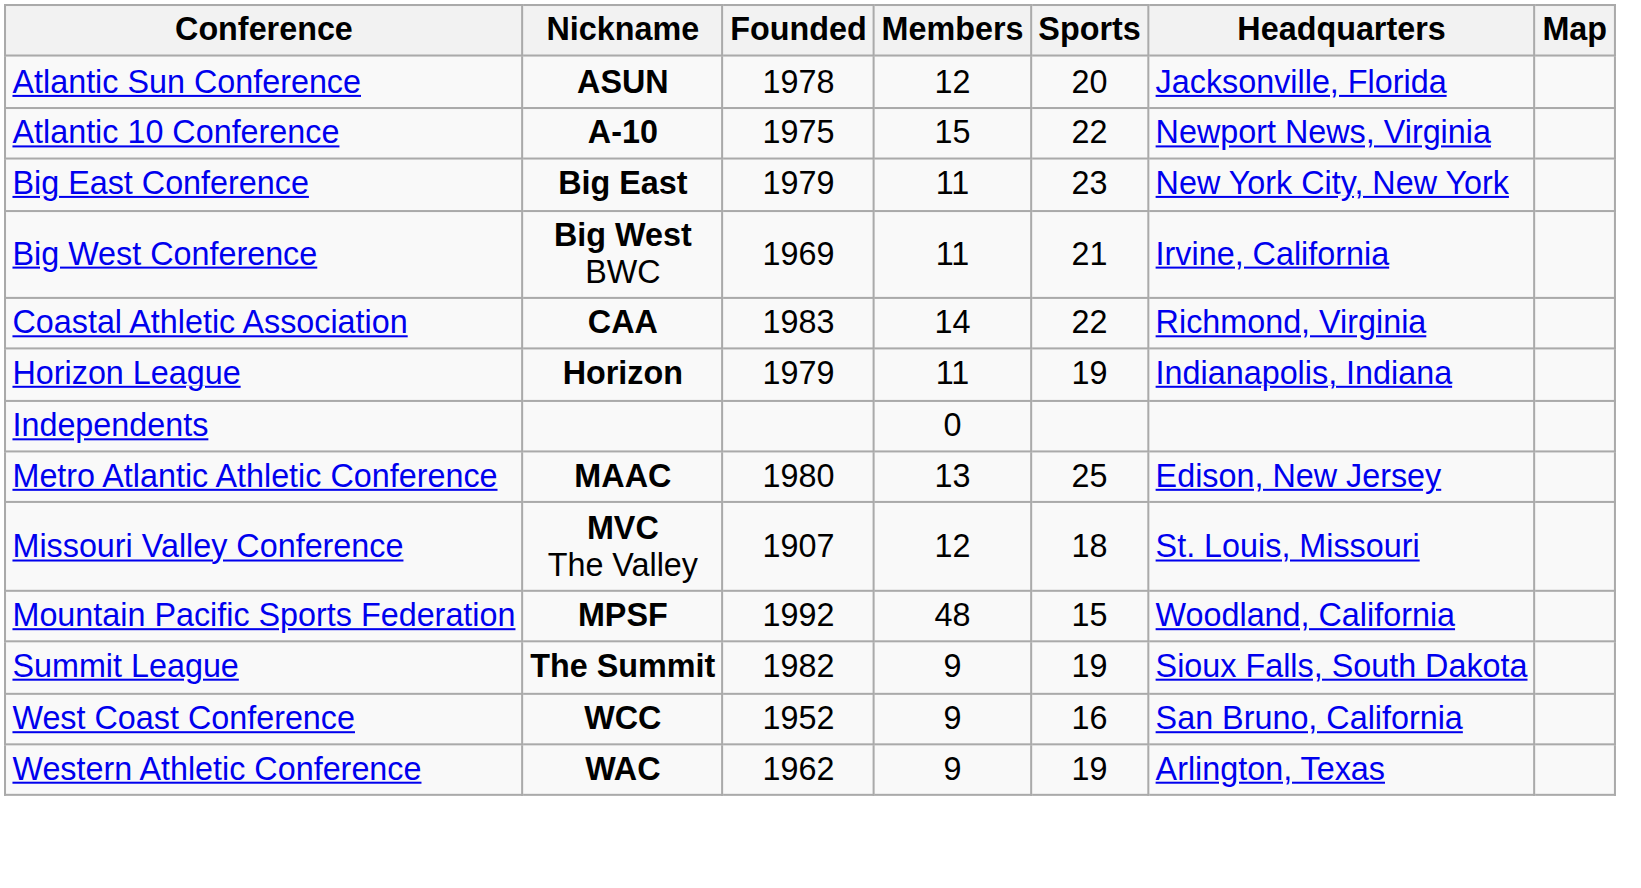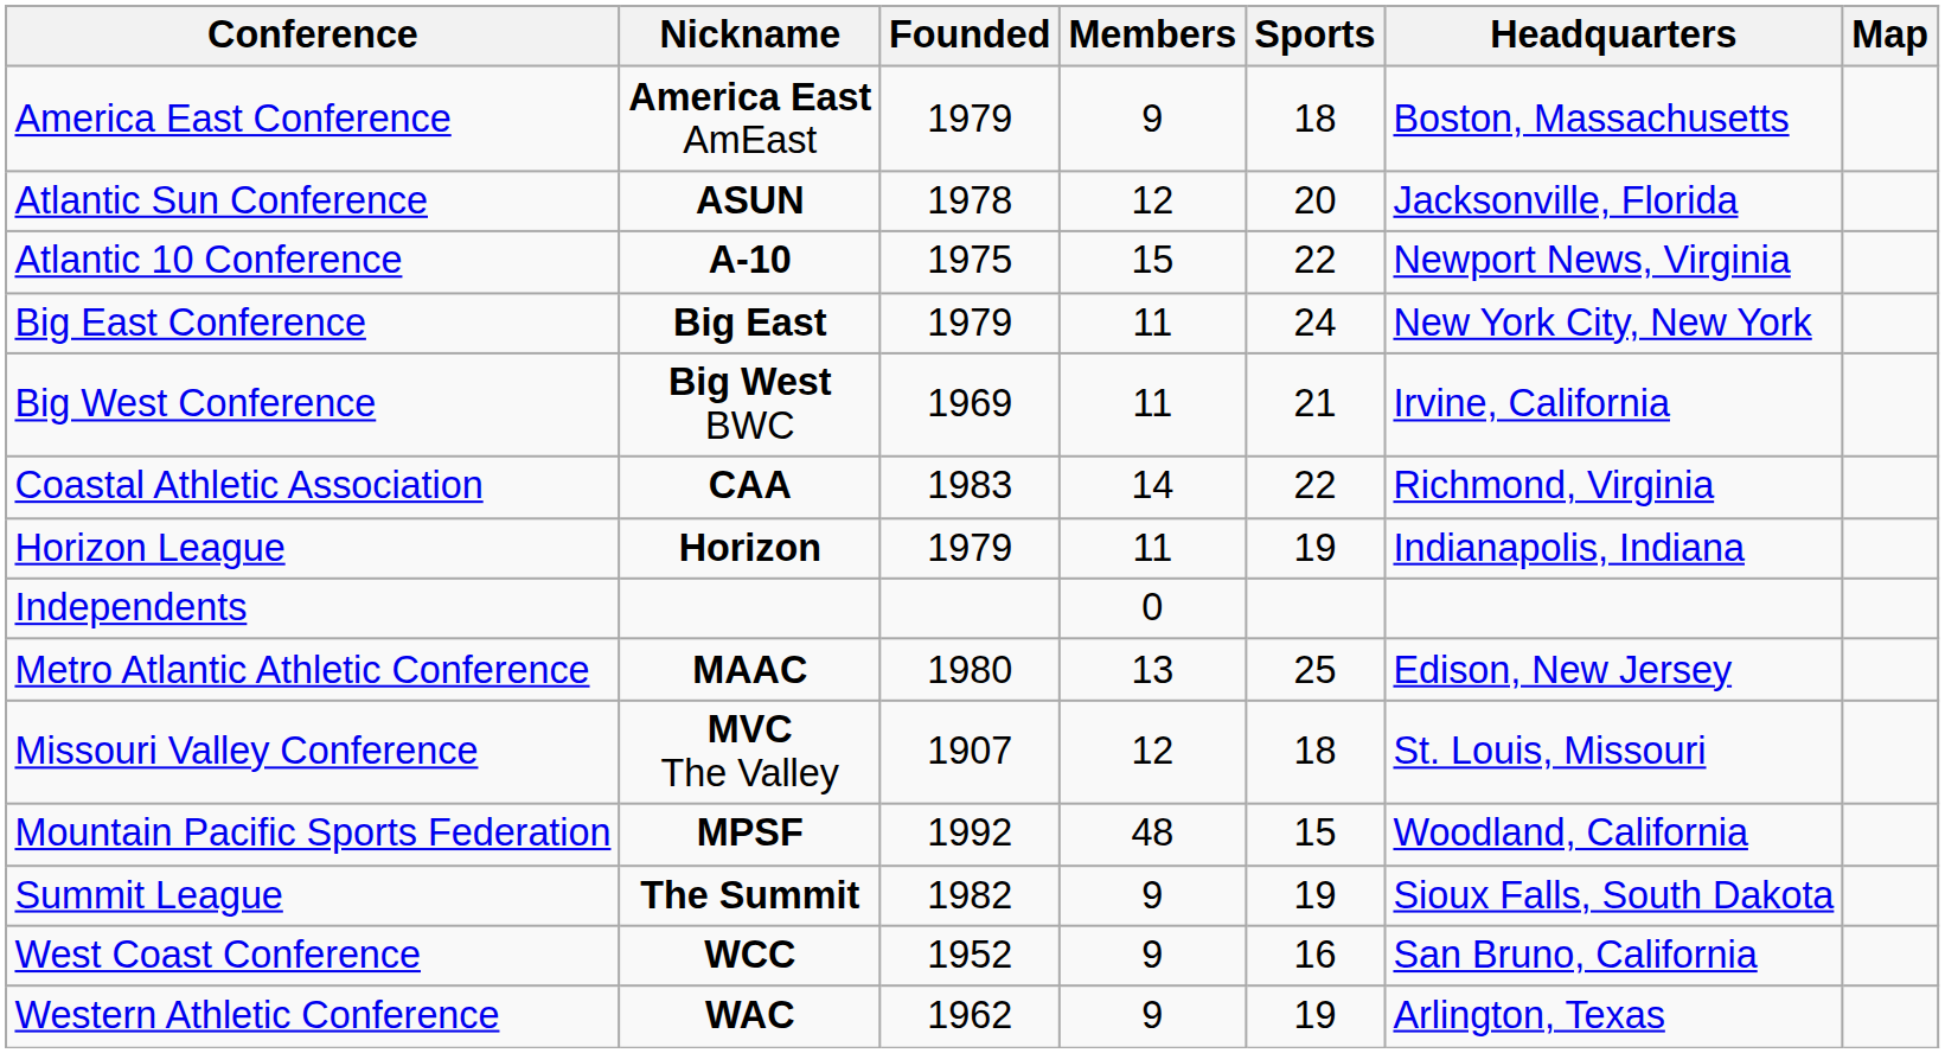 <table class="wikitable sortable">
 <tr>
 <th>Conference</th>
 <th>Nickname</th>
 <th>Founded</th>
 <th>Members</th>
 <th>Sports</th>
 <th>Headquarters</th>
 <th>Map</th>
+</tr>
+<tr>
+<td><a href='#'>America East Conference</a></td>
+<td align=center><strong>America East</strong><br>AmEast</td>
+<td align=center>1979</td>
+<td align=center>9</td>
+<td align=center>18</td>
+<td><a href='#'>Boston, Massachusetts</a></td>
+<td></td>
 </tr>
 <tr>
 <td><a href='#'>Atlantic Sun Conference</a></td>
 <td align=center><strong>ASUN</strong></td>
 <td align=center>1978</td>
 <td align=center>12</td>
 <td align=center>20</td>
 <td><a href='#'>Jacksonville, Florida</a></td>
 <td></td>
 </tr>
 <tr>
 <td><a href='#'>Atlantic 10 Conference</a></td>
 <td align=center><strong>A-10</strong></td>
 <td align=center>1975</td>
 <td align=center>15</td>
 <td align=center>22</td>
 <td><a href='#'>Newport News, Virginia</a></td>
 <td></td>
 </tr>
 <tr>
 <td><a href='#'>Big East Conference</a></td>
 <td align=center><strong>Big East</strong></td>
 <td align=center>1979</td>
 <td align=center>11</td>
-<td align=center>23</td>
+<td align=center>24</td>
 <td><a href='#'>New York City, New York</a></td>
 <td></td>
 </tr>
 <tr>
 <td><a href='#'>Big West Conference</a></td>
 <td align=center><strong>Big West</strong> <br> BWC</td>
 <td align=center>1969</td>
 <td align=center>11</td>
 <td align=center>21</td>
 <td><a href='#'>Irvine, California</a></td>
 <td></td>
 </tr>
 <tr>
 <td><a href='#'>Coastal Athletic Association</a></td>
 <td align=center><strong>CAA</strong></td>
 <td align=center>1983</td>
 <td align=center>14</td>
 <td align=center>22</td>
 <td><a href='#'>Richmond, Virginia</a></td>
 <td></td>
 </tr>
 <tr>
 <td><a href='#'>Horizon League</a></td>
 <td align=center><strong>Horizon</strong></td>
 <td align=center>1979</td>
 <td align=center>11</td>
 <td align=center>19</td>
 <td><a href='#'>Indianapolis, Indiana</a></td>
 <td></td>
 </tr>
 <tr>
 <td><a href='#'>Independents</a></td>
 <td></td>
 <td></td>
 <td align=center>0</td>
 <td></td>
 <td></td>
 <td></td>
 </tr>
 <tr>
 <td><a href='#'>Metro Atlantic Athletic Conference</a></td>
 <td align=center><strong>MAAC</strong></td>
 <td align=center>1980</td>
 <td align=center>13</td>
 <td align=center>25</td>
 <td><a href='#'>Edison, New Jersey</a></td>
 <td></td>
 </tr>
 <tr>
 <td><a href='#'>Missouri Valley Conference</a></td>
 <td align=center><strong>MVC</strong> <br>The Valley</td>
 <td align=center>1907</td>
 <td align=center>12</td>
 <td align=center>18</td>
 <td><a href='#'>St. Louis, Missouri</a></td>
 <td></td>
 </tr>
 <tr>
 <td><a href='#'>Mountain Pacific Sports Federation</a></td>
 <td align=center><strong>MPSF</strong></td>
 <td align=center>1992</td>
 <td align=center>48</td>
 <td align=center>15</td>
 <td><a href='#'>Woodland, California</a></td>
 <td></td>
 </tr>
 <tr>
 <td><a href='#'>Summit League</a></td>
 <td align=center><strong>The Summit</strong></td>
 <td align=center>1982</td>
 <td align=center>9</td>
 <td align=center>19</td>
 <td><a href='#'>Sioux Falls, South Dakota</a></td>
 <td></td>
 </tr>
 <tr>
 <td><a href='#'>West Coast Conference</a></td>
 <td align=center><strong>WCC</strong></td>
 <td align=center>1952</td>
 <td align=center>9</td>
 <td align=center>16</td>
 <td><a href='#'>San Bruno, California</a></td>
 <td></td>
 </tr>
 <tr>
 <td><a href='#'>Western Athletic Conference</a></td>
 <td align=center><strong>WAC</strong></td>
 <td align=center>1962</td>
 <td align=center>9</td>
 <td align=center>19</td>
 <td><a href='#'>Arlington, Texas</a></td>
 <td></td>
 </tr>
 </table>
